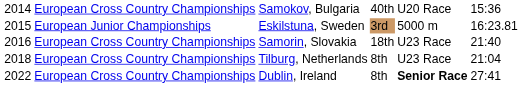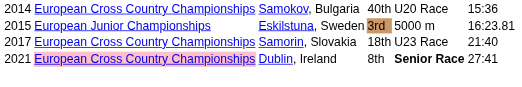 <table>
 <tr>
 <td>2014</td>
 <td><a href='#'>European Cross Country Championships</a></td>
 <td><a href='#'>Samokov</a>, Bulgaria</td>
 <td>40th</td>
 <td>U20 Race</td>
 <td>15:36</td>
 </tr>
 <tr>
 <td>2015</td>
 <td><a href='#'>European Junior Championships</a></td>
 <td><a href='#'>Eskilstuna</a>, Sweden</td>
 <td bgcolor=cc9966>3rd</td>
 <td>5000 m</td>
 <td>16:23.81</td>
 </tr>
 <tr>
-<td>2016</td>
+<td>2017</td>
 <td><a href='#'>European Cross Country Championships</a></td>
 <td><a href='#'>Samorin</a>, Slovakia</td>
 <td>18th</td>
 <td>U23 Race</td>
 <td>21:40</td>
 </tr>
 <tr>
-<td>2018</td>
-<td><a href='#'>European Cross Country Championships</a></td>
-<td><a href='#'>Tilburg</a>, Netherlands</td>
-<td>8th</td>
-<td>U23 Race</td>
-<td>21:04</td>
-</tr>
-<tr>
-<td>2022</td>
-<td><a href='#'>European Cross Country Championships</a></td>
+<td>2021</td>
+<td style="background: pink;"><a href='#'>European Cross Country Championships</a></td>
 <td><a href='#'>Dublin</a>, Ireland</td>
 <td>8th</td>
 <td><strong>Senior Race</strong></td>
 <td>27:41</td>
 </tr>
 <tr>
 </tr>
 </table>
